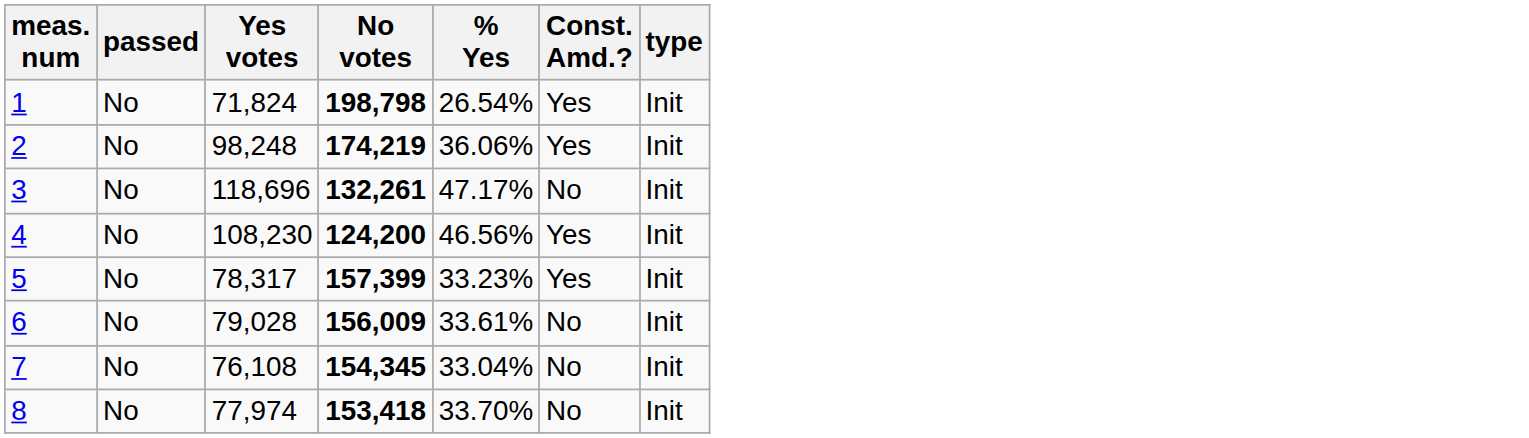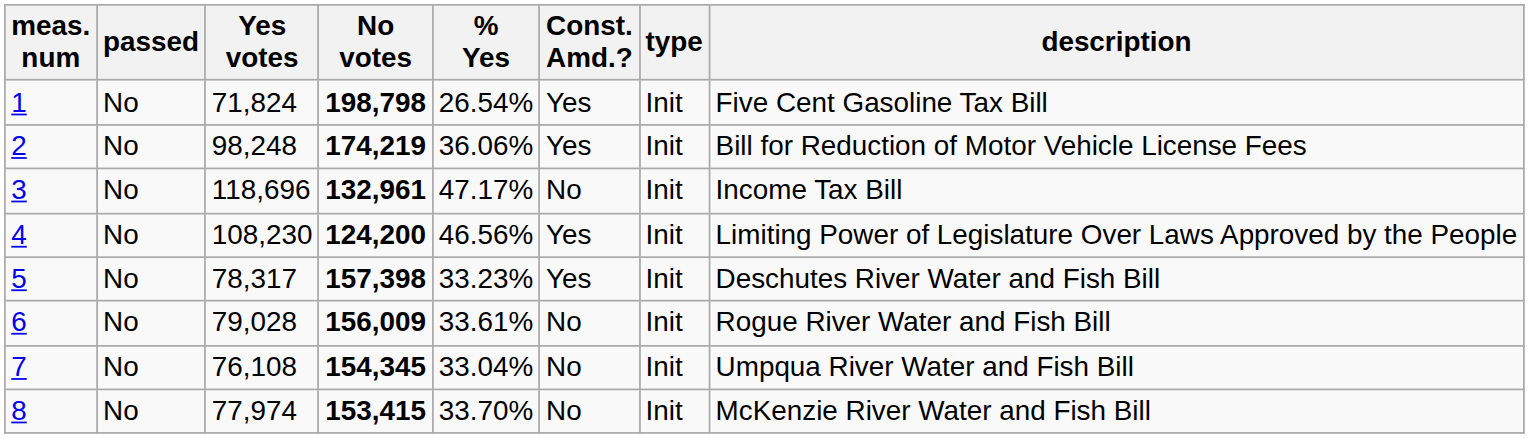 <table class="wikitable sortable">
 <tr>
 <th>meas.<br>num</th>
 <th>passed</th>
 <th>Yes<br>votes</th>
 <th>No<br>votes</th>
 <th>%<br>Yes</th>
 <th>Const.<br>Amd.?</th>
 <th>type</th>
+<th>description</th>
 </tr>
 <tr>
 <td><a href='#'>1</a></td>
 <td>No</td>
 <td>71,824</td>
 <td><strong>198,798</strong></td>
 <td>26.54%</td>
 <td>Yes</td>
 <td>Init</td>
+<td>Five Cent Gasoline Tax Bill</td>
 </tr>
 <tr>
 <td><a href='#'>2</a></td>
 <td>No</td>
 <td>98,248</td>
 <td><strong>174,219</strong></td>
 <td>36.06%</td>
 <td>Yes</td>
 <td>Init</td>
+<td>Bill for Reduction of Motor Vehicle License Fees</td>
 </tr>
 <tr>
 <td><a href='#'>3</a></td>
 <td>No</td>
 <td>118,696</td>
-<td><strong>132,261</strong></td>
+<td><strong>132,961</strong></td>
 <td>47.17%</td>
 <td>No</td>
 <td>Init</td>
+<td>Income Tax Bill</td>
 </tr>
 <tr>
 <td><a href='#'>4</a></td>
 <td>No</td>
 <td>108,230</td>
 <td><strong>124,200</strong></td>
 <td>46.56%</td>
 <td>Yes</td>
 <td>Init</td>
+<td>Limiting Power of Legislature Over Laws Approved by the People</td>
 </tr>
 <tr>
 <td><a href='#'>5</a></td>
 <td>No</td>
 <td>78,317</td>
-<td><strong>157,399</strong></td>
+<td><strong>157,398</strong></td>
 <td>33.23%</td>
 <td>Yes</td>
 <td>Init</td>
+<td>Deschutes River Water and Fish Bill</td>
 </tr>
 <tr>
 <td><a href='#'>6</a></td>
 <td>No</td>
 <td>79,028</td>
 <td><strong>156,009</strong></td>
 <td>33.61%</td>
 <td>No</td>
 <td>Init</td>
+<td>Rogue River Water and Fish Bill</td>
 </tr>
 <tr>
 <td><a href='#'>7</a></td>
 <td>No</td>
 <td>76,108</td>
 <td><strong>154,345</strong></td>
 <td>33.04%</td>
 <td>No</td>
 <td>Init</td>
+<td>Umpqua River Water and Fish Bill</td>
 </tr>
 <tr>
 <td><a href='#'>8</a></td>
 <td>No</td>
 <td>77,974</td>
-<td><strong>153,418</strong></td>
+<td><strong>153,415</strong></td>
 <td>33.70%</td>
 <td>No</td>
 <td>Init</td>
+<td>McKenzie River Water and Fish Bill</td>
 </tr>
 </table>
